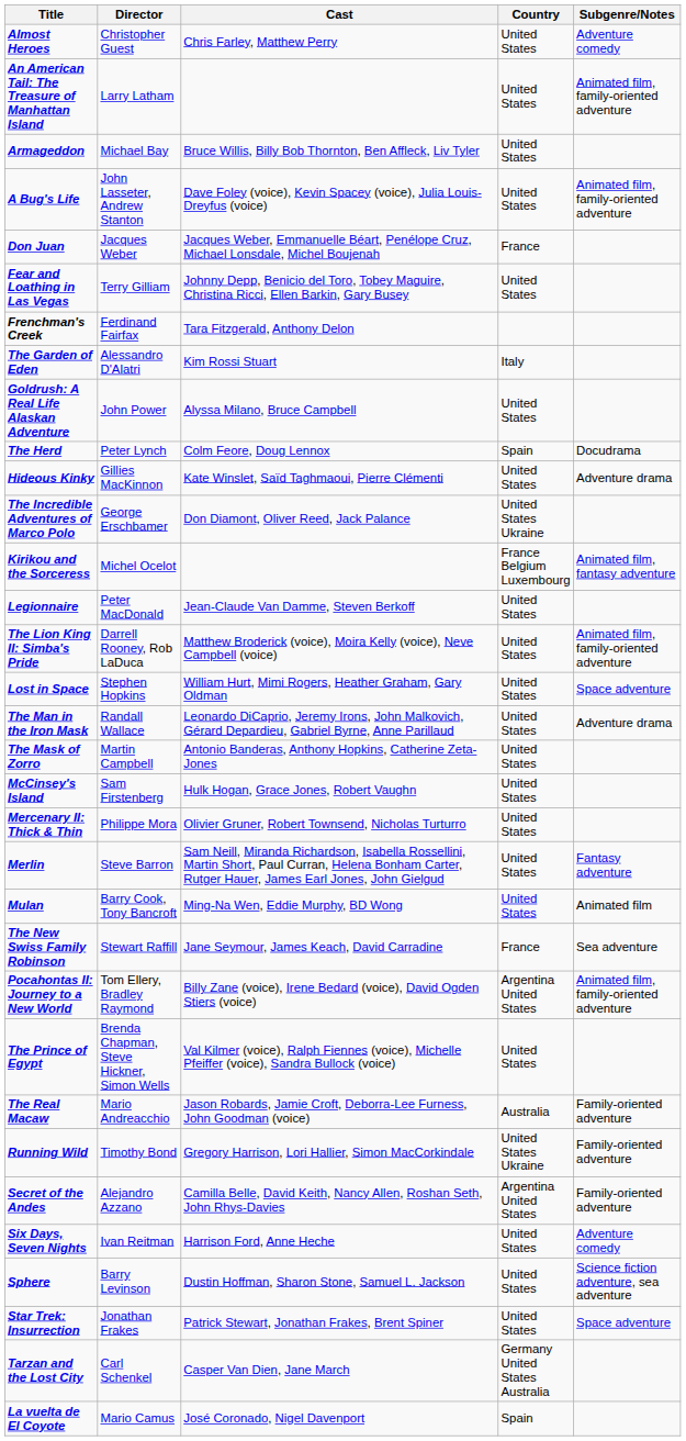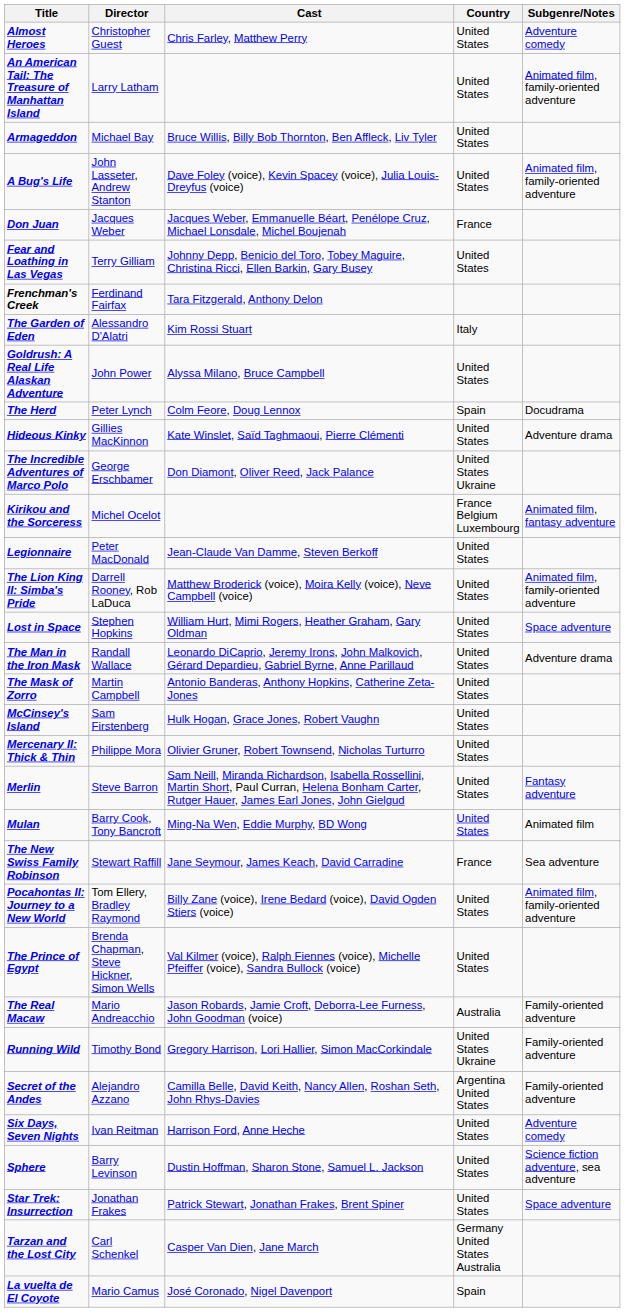 <table class="wikitable">
 <tr>
 <th>Title</th>
 <th>Director</th>
 <th style="width: 400px;">Cast</th>
 <th>Country</th>
 <th>Subgenre/Notes</th>
 </tr>
 <tr>
 <td><strong><em><a href='#'>Almost Heroes</a></em></strong></td>
 <td><a href='#'>Christopher Guest</a></td>
 <td><a href='#'>Chris Farley</a>, <a href='#'>Matthew Perry</a></td>
 <td>United States</td>
 <td><a href='#'>Adventure comedy</a></td>
 </tr>
 <tr>
 <td><strong><em><a href='#'>An American Tail: The Treasure of Manhattan Island</a></em></strong></td>
 <td><a href='#'>Larry Latham</a></td>
 <td></td>
 <td>United States</td>
 <td><a href='#'>Animated film</a>, family-oriented adventure</td>
 </tr>
 <tr>
 <td><strong><em><a href='#'>Armageddon</a></em></strong></td>
 <td><a href='#'>Michael Bay</a></td>
 <td><a href='#'>Bruce Willis</a>, <a href='#'>Billy Bob Thornton</a>, <a href='#'>Ben Affleck</a>, <a href='#'>Liv Tyler</a></td>
 <td>United States</td>
 <td></td>
 </tr>
 <tr>
 <td><strong><em><a href='#'>A Bug's Life</a></em></strong></td>
 <td><a href='#'>John Lasseter</a>, <a href='#'>Andrew Stanton</a></td>
 <td><a href='#'>Dave Foley</a> (voice), <a href='#'>Kevin Spacey</a> (voice), <a href='#'>Julia Louis-Dreyfus</a> (voice)</td>
 <td>United States</td>
 <td><a href='#'>Animated film</a>, family-oriented adventure</td>
 </tr>
 <tr>
 <td><strong><em><a href='#'>Don Juan</a></em></strong></td>
 <td><a href='#'>Jacques Weber</a></td>
 <td><a href='#'>Jacques Weber</a>, <a href='#'>Emmanuelle Béart</a>, <a href='#'>Penélope Cruz</a>, <a href='#'>Michael Lonsdale</a>, <a href='#'>Michel Boujenah</a></td>
 <td>France</td>
 <td></td>
 </tr>
 <tr>
 <td><strong><em><a href='#'>Fear and Loathing in Las Vegas</a></em></strong></td>
 <td><a href='#'>Terry Gilliam</a></td>
 <td><a href='#'>Johnny Depp</a>, <a href='#'>Benicio del Toro</a>, <a href='#'>Tobey Maguire</a>, <a href='#'>Christina Ricci</a>, <a href='#'>Ellen Barkin</a>, <a href='#'>Gary Busey</a></td>
 <td>United States</td>
 <td></td>
 </tr>
 <tr>
 <td><strong><em>Frenchman's Creek</em></strong></td>
 <td><a href='#'>Ferdinand Fairfax</a></td>
 <td><a href='#'>Tara Fitzgerald</a>, <a href='#'>Anthony Delon</a></td>
 <td></td>
 <td></td>
 </tr>
 <tr>
 <td><strong><em><a href='#'>The Garden of Eden</a></em></strong></td>
 <td><a href='#'>Alessandro D'Alatri</a></td>
 <td><a href='#'>Kim Rossi Stuart</a></td>
 <td>Italy</td>
 <td></td>
 </tr>
 <tr>
 <td><strong><em><a href='#'>Goldrush: A Real Life Alaskan Adventure</a></em></strong></td>
 <td><a href='#'>John Power</a></td>
 <td><a href='#'>Alyssa Milano</a>, <a href='#'>Bruce Campbell</a></td>
 <td>United States</td>
 <td></td>
 </tr>
 <tr>
 <td><strong><em><a href='#'>The Herd</a></em></strong></td>
 <td><a href='#'>Peter Lynch</a></td>
 <td><a href='#'>Colm Feore</a>, <a href='#'>Doug Lennox</a></td>
 <td>Spain</td>
 <td>Docudrama</td>
 </tr>
 <tr>
 <td><strong><em><a href='#'>Hideous Kinky</a></em></strong></td>
 <td><a href='#'>Gillies MacKinnon</a></td>
 <td><a href='#'>Kate Winslet</a>, <a href='#'>Saïd Taghmaoui</a>, <a href='#'>Pierre Clémenti</a></td>
 <td>United States</td>
 <td>Adventure drama</td>
 </tr>
 <tr>
 <td><strong><em><a href='#'>The Incredible Adventures of Marco Polo</a></em></strong></td>
 <td><a href='#'>George Erschbamer</a></td>
 <td><a href='#'>Don Diamont</a>, <a href='#'>Oliver Reed</a>, <a href='#'>Jack Palance</a></td>
 <td>United States<br>Ukraine</td>
 <td></td>
 </tr>
 <tr>
 <td><strong><em><a href='#'>Kirikou and the Sorceress</a></em></strong></td>
 <td><a href='#'>Michel Ocelot</a></td>
 <td></td>
 <td>France<br>Belgium<br>Luxembourg</td>
 <td><a href='#'>Animated film</a>, <a href='#'>fantasy adventure</a></td>
 </tr>
 <tr>
 <td><strong><em><a href='#'>Legionnaire</a></em></strong></td>
 <td><a href='#'>Peter MacDonald</a></td>
 <td><a href='#'>Jean-Claude Van Damme</a>, <a href='#'>Steven Berkoff</a></td>
 <td>United States</td>
 <td></td>
 </tr>
 <tr>
 <td><strong><em><a href='#'>The Lion King II: Simba's Pride</a></em></strong></td>
 <td><a href='#'>Darrell Rooney</a>, Rob LaDuca</td>
 <td><a href='#'>Matthew Broderick</a> (voice), <a href='#'>Moira Kelly</a> (voice), <a href='#'>Neve Campbell</a> (voice)</td>
 <td>United States</td>
 <td><a href='#'>Animated film</a>, family-oriented adventure</td>
 </tr>
 <tr>
 <td><strong><em><a href='#'>Lost in Space</a></em></strong></td>
 <td><a href='#'>Stephen Hopkins</a></td>
 <td><a href='#'>William Hurt</a>, <a href='#'>Mimi Rogers</a>, <a href='#'>Heather Graham</a>, <a href='#'>Gary Oldman</a></td>
 <td>United States</td>
 <td><a href='#'>Space adventure</a></td>
 </tr>
 <tr>
 <td><strong><em><a href='#'>The Man in the Iron Mask</a></em></strong></td>
 <td><a href='#'>Randall Wallace</a></td>
 <td><a href='#'>Leonardo DiCaprio</a>, <a href='#'>Jeremy Irons</a>, <a href='#'>John Malkovich</a>, <a href='#'>Gérard Depardieu</a>, <a href='#'>Gabriel Byrne</a>, <a href='#'>Anne Parillaud</a></td>
 <td>United States</td>
 <td>Adventure drama</td>
 </tr>
 <tr>
 <td><strong><em><a href='#'>The Mask of Zorro</a></em></strong></td>
 <td><a href='#'>Martin Campbell</a></td>
 <td><a href='#'>Antonio Banderas</a>, <a href='#'>Anthony Hopkins</a>, <a href='#'>Catherine Zeta-Jones</a></td>
 <td>United States</td>
 <td></td>
 </tr>
 <tr>
 <td><strong><em><a href='#'>McCinsey's Island</a></em></strong></td>
 <td><a href='#'>Sam Firstenberg</a></td>
 <td><a href='#'>Hulk Hogan</a>, <a href='#'>Grace Jones</a>, <a href='#'>Robert Vaughn</a></td>
 <td>United States</td>
 <td></td>
 </tr>
 <tr>
 <td><strong><em><a href='#'>Mercenary II: Thick & Thin</a></em></strong></td>
 <td><a href='#'>Philippe Mora</a></td>
 <td><a href='#'>Olivier Gruner</a>, <a href='#'>Robert Townsend</a>, <a href='#'>Nicholas Turturro</a></td>
 <td>United States</td>
 <td></td>
 </tr>
 <tr>
 <td><strong><em><a href='#'>Merlin</a></em></strong></td>
 <td><a href='#'>Steve Barron</a></td>
 <td><a href='#'>Sam Neill</a>, <a href='#'>Miranda Richardson</a>, <a href='#'>Isabella Rossellini</a>, <a href='#'>Martin Short</a>, Paul Curran, <a href='#'>Helena Bonham Carter</a>, <a href='#'>Rutger Hauer</a>, <a href='#'>James Earl Jones</a>, <a href='#'>John Gielgud</a></td>
 <td>United States</td>
 <td><a href='#'>Fantasy adventure</a></td>
 </tr>
 <tr>
 <td><strong><em><a href='#'>Mulan</a></em></strong></td>
 <td><a href='#'>Barry Cook</a>, <a href='#'>Tony Bancroft</a></td>
 <td><a href='#'>Ming-Na Wen</a>, <a href='#'>Eddie Murphy</a>, <a href='#'>BD Wong</a></td>
 <td><a href='#'>United States</a></td>
 <td>Animated film</td>
 </tr>
 <tr>
 <td><strong><em><a href='#'>The New Swiss Family Robinson</a></em></strong></td>
 <td><a href='#'>Stewart Raffill</a></td>
 <td><a href='#'>Jane Seymour</a>, <a href='#'>James Keach</a>, <a href='#'>David Carradine</a></td>
 <td>France</td>
 <td>Sea adventure</td>
 </tr>
 <tr>
 <td><strong><em><a href='#'>Pocahontas II: Journey to a New World</a></em></strong></td>
 <td>Tom Ellery, <a href='#'>Bradley Raymond</a></td>
 <td><a href='#'>Billy Zane</a> (voice), <a href='#'>Irene Bedard</a> (voice), <a href='#'>David Ogden Stiers</a> (voice)</td>
-<td>Argentina<br>United States</td>
+<td>United States</td>
 <td><a href='#'>Animated film</a>, family-oriented adventure</td>
 </tr>
 <tr>
 <td><strong><em><a href='#'>The Prince of Egypt</a></em></strong></td>
 <td><a href='#'>Brenda Chapman</a>, <a href='#'>Steve Hickner</a>, <a href='#'>Simon Wells</a></td>
 <td><a href='#'>Val Kilmer</a> (voice), <a href='#'>Ralph Fiennes</a> (voice), <a href='#'>Michelle Pfeiffer</a> (voice), <a href='#'>Sandra Bullock</a> (voice)</td>
 <td>United States</td>
 <td></td>
 </tr>
 <tr>
 <td><strong><em><a href='#'>The Real Macaw</a></em></strong></td>
 <td><a href='#'>Mario Andreacchio</a></td>
 <td><a href='#'>Jason Robards</a>, <a href='#'>Jamie Croft</a>, <a href='#'>Deborra-Lee Furness</a>, <a href='#'>John Goodman</a> (voice)</td>
 <td>Australia</td>
 <td>Family-oriented adventure</td>
 </tr>
 <tr>
 <td><strong><em><a href='#'>Running Wild</a></em></strong></td>
 <td><a href='#'>Timothy Bond</a></td>
 <td><a href='#'>Gregory Harrison</a>, <a href='#'>Lori Hallier</a>, <a href='#'>Simon MacCorkindale</a></td>
 <td>United States<br>Ukraine</td>
 <td>Family-oriented adventure</td>
 </tr>
 <tr>
 <td><strong><em><a href='#'>Secret of the Andes</a></em></strong></td>
 <td><a href='#'>Alejandro Azzano</a></td>
 <td><a href='#'>Camilla Belle</a>, <a href='#'>David Keith</a>, <a href='#'>Nancy Allen</a>, <a href='#'>Roshan Seth</a>, <a href='#'>John Rhys-Davies</a></td>
 <td>Argentina<br>United States</td>
 <td>Family-oriented adventure</td>
 </tr>
 <tr>
 <td><strong><em><a href='#'>Six Days, Seven Nights</a></em></strong></td>
 <td><a href='#'>Ivan Reitman</a></td>
 <td><a href='#'>Harrison Ford</a>, <a href='#'>Anne Heche</a></td>
 <td>United States</td>
 <td><a href='#'>Adventure comedy</a></td>
 </tr>
 <tr>
 <td><strong><em><a href='#'>Sphere</a></em></strong></td>
 <td><a href='#'>Barry Levinson</a></td>
 <td><a href='#'>Dustin Hoffman</a>, <a href='#'>Sharon Stone</a>, <a href='#'>Samuel L. Jackson</a></td>
 <td>United States</td>
 <td><a href='#'>Science fiction adventure</a>, sea adventure</td>
 </tr>
 <tr>
 <td><strong><em><a href='#'>Star Trek: Insurrection</a></em></strong></td>
 <td><a href='#'>Jonathan Frakes</a></td>
 <td><a href='#'>Patrick Stewart</a>, <a href='#'>Jonathan Frakes</a>, <a href='#'>Brent Spiner</a></td>
 <td>United States</td>
 <td><a href='#'>Space adventure</a></td>
 </tr>
 <tr>
 <td><strong><em><a href='#'>Tarzan and the Lost City</a></em></strong></td>
 <td><a href='#'>Carl Schenkel</a></td>
 <td><a href='#'>Casper Van Dien</a>, <a href='#'>Jane March</a></td>
 <td>Germany<br>United States<br>Australia</td>
 <td></td>
 </tr>
 <tr>
 <td><strong><em><a href='#'>La vuelta de El Coyote</a></em></strong></td>
 <td><a href='#'>Mario Camus</a></td>
 <td><a href='#'>José Coronado</a>, <a href='#'>Nigel Davenport</a></td>
 <td>Spain</td>
 <td></td>
 </tr>
 </table>
